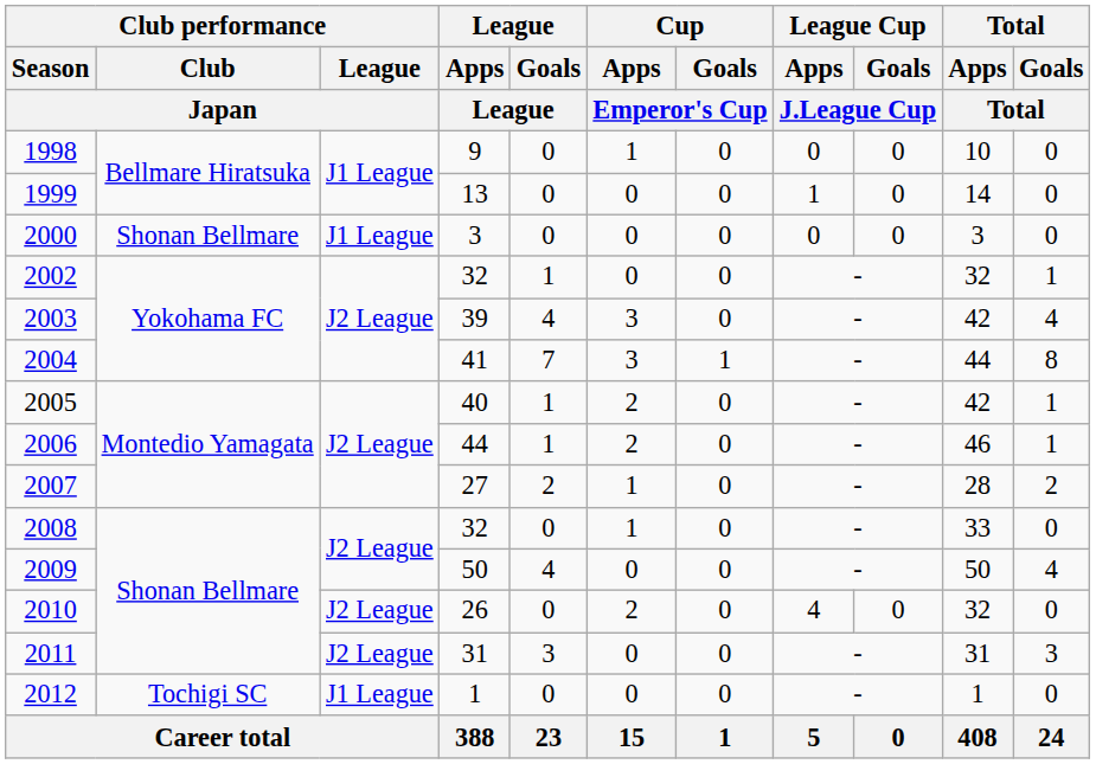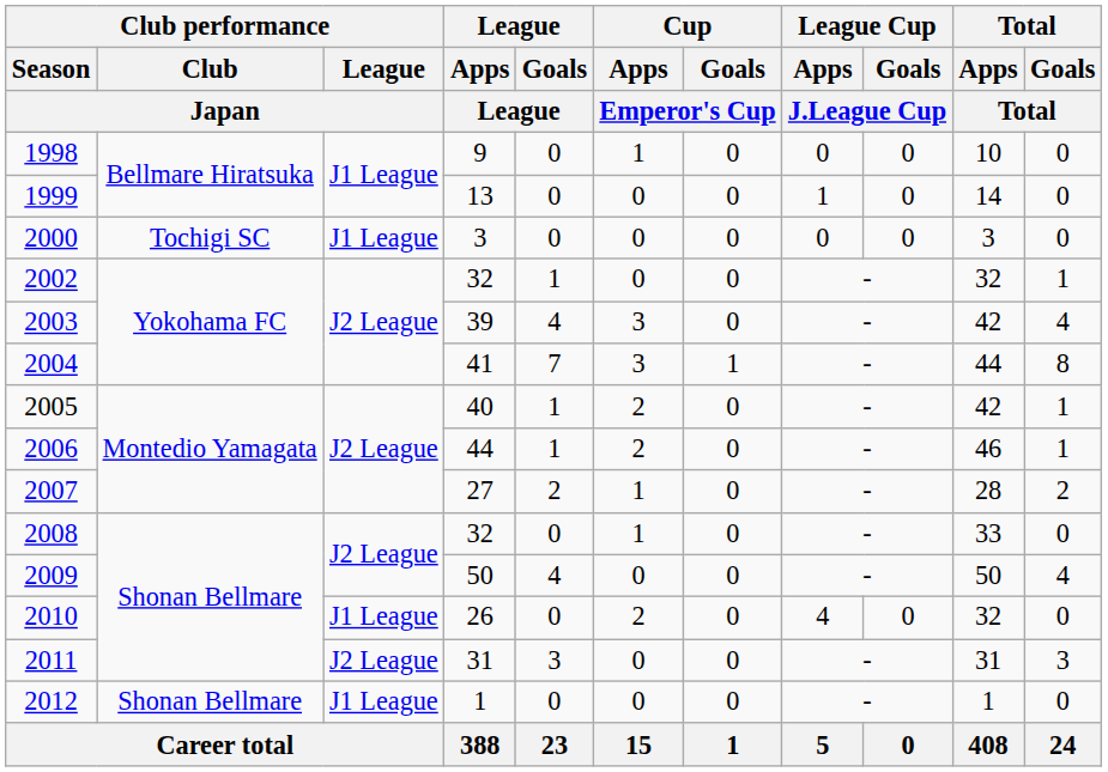 <table class="wikitable" style="text-align:center">
 <tr>
 <th colspan=3>Club performance</th>
 <th colspan=2>League</th>
 <th colspan=2>Cup</th>
 <th colspan=2>League Cup</th>
 <th colspan=2>Total</th>
 </tr>
 <tr>
 <th>Season</th>
 <th>Club</th>
 <th>League</th>
 <th>Apps</th>
 <th>Goals</th>
 <th>Apps</th>
 <th>Goals</th>
 <th>Apps</th>
 <th>Goals</th>
 <th>Apps</th>
 <th>Goals</th>
 </tr>
 <tr>
 <th colspan=3>Japan</th>
 <th colspan=2>League</th>
 <th colspan=2><a href='#'>Emperor's Cup</a></th>
 <th colspan=2><a href='#'>J.League Cup</a></th>
 <th colspan=2>Total</th>
 </tr>
 <tr>
 <td><a href='#'>1998</a></td>
 <td rowspan="2"><a href='#'>Bellmare Hiratsuka</a></td>
 <td rowspan="2"><a href='#'>J1 League</a></td>
 <td>9</td>
 <td>0</td>
 <td>1</td>
 <td>0</td>
 <td>0</td>
 <td>0</td>
 <td>10</td>
 <td>0</td>
 </tr>
 <tr>
 <td><a href='#'>1999</a></td>
 <td>13</td>
 <td>0</td>
 <td>0</td>
 <td>0</td>
 <td>1</td>
 <td>0</td>
 <td>14</td>
 <td>0</td>
 </tr>
 <tr>
 <td><a href='#'>2000</a></td>
-<td><a href='#'>Shonan Bellmare</a></td>
+<td><a href='#'>Tochigi SC</a></td>
 <td><a href='#'>J1 League</a></td>
 <td>3</td>
 <td>0</td>
 <td>0</td>
 <td>0</td>
 <td>0</td>
 <td>0</td>
 <td>3</td>
 <td>0</td>
 </tr>
 <tr>
 <td><a href='#'>2002</a></td>
 <td rowspan="3"><a href='#'>Yokohama FC</a></td>
 <td rowspan="3"><a href='#'>J2 League</a></td>
 <td>32</td>
 <td>1</td>
 <td>0</td>
 <td>0</td>
 <td colspan="2">-</td>
 <td>32</td>
 <td>1</td>
 </tr>
 <tr>
 <td><a href='#'>2003</a></td>
 <td>39</td>
 <td>4</td>
 <td>3</td>
 <td>0</td>
 <td colspan="2">-</td>
 <td>42</td>
 <td>4</td>
 </tr>
 <tr>
 <td><a href='#'>2004</a></td>
 <td>41</td>
 <td>7</td>
 <td>3</td>
 <td>1</td>
 <td colspan="2">-</td>
 <td>44</td>
 <td>8</td>
 </tr>
 <tr>
 <td>2005</td>
 <td rowspan="3"><a href='#'>Montedio Yamagata</a></td>
 <td rowspan="3"><a href='#'>J2 League</a></td>
 <td>40</td>
 <td>1</td>
 <td>2</td>
 <td>0</td>
 <td colspan="2">-</td>
 <td>42</td>
 <td>1</td>
 </tr>
 <tr>
 <td><a href='#'>2006</a></td>
 <td>44</td>
 <td>1</td>
 <td>2</td>
 <td>0</td>
 <td colspan="2">-</td>
 <td>46</td>
 <td>1</td>
 </tr>
 <tr>
 <td><a href='#'>2007</a></td>
 <td>27</td>
 <td>2</td>
 <td>1</td>
 <td>0</td>
 <td colspan="2">-</td>
 <td>28</td>
 <td>2</td>
 </tr>
 <tr>
 <td><a href='#'>2008</a></td>
 <td rowspan="4"><a href='#'>Shonan Bellmare</a></td>
 <td rowspan="2"><a href='#'>J2 League</a></td>
 <td>32</td>
 <td>0</td>
 <td>1</td>
 <td>0</td>
 <td colspan="2">-</td>
 <td>33</td>
 <td>0</td>
 </tr>
 <tr>
 <td><a href='#'>2009</a></td>
 <td>50</td>
 <td>4</td>
 <td>0</td>
 <td>0</td>
 <td colspan="2">-</td>
 <td>50</td>
 <td>4</td>
 </tr>
 <tr>
 <td><a href='#'>2010</a></td>
-<td><a href='#'>J2 League</a></td>
+<td><a href='#'>J1 League</a></td>
 <td>26</td>
 <td>0</td>
 <td>2</td>
 <td>0</td>
 <td>4</td>
 <td>0</td>
 <td>32</td>
 <td>0</td>
 </tr>
 <tr>
 <td><a href='#'>2011</a></td>
 <td><a href='#'>J2 League</a></td>
 <td>31</td>
 <td>3</td>
 <td>0</td>
 <td>0</td>
 <td colspan="2">-</td>
 <td>31</td>
 <td>3</td>
 </tr>
 <tr>
 <td><a href='#'>2012</a></td>
-<td><a href='#'>Tochigi SC</a></td>
+<td><a href='#'>Shonan Bellmare</a></td>
 <td><a href='#'>J1 League</a></td>
 <td>1</td>
 <td>0</td>
 <td>0</td>
 <td>0</td>
 <td colspan="2">-</td>
 <td>1</td>
 <td>0</td>
 </tr>
 <tr>
 <th colspan=3>Career total</th>
 <th>388</th>
 <th>23</th>
 <th>15</th>
 <th>1</th>
 <th>5</th>
 <th>0</th>
 <th>408</th>
 <th>24</th>
 </tr>
 </table>
